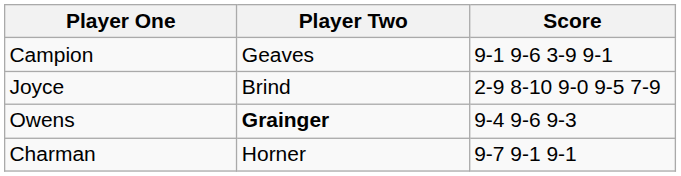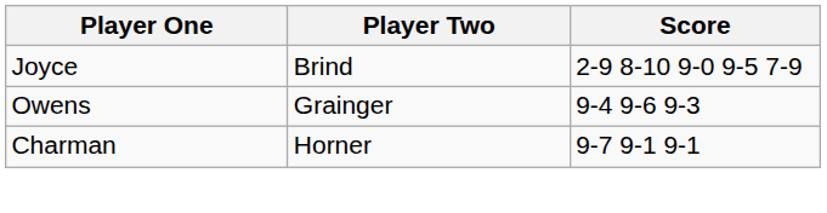 <table class="wikitable">
 <tr>
 <th width=170>Player One</th>
 <th width=170>Player Two</th>
 <th width=150>Score</th>
-</tr>
-<tr>
-<td> Campion</td>
-<td> Geaves</td>
-<td>9-1 9-6 3-9 9-1</td>
 </tr>
 <tr>
 <td> Joyce</td>
 <td> Brind</td>
 <td>2-9 8-10 9-0 9-5 7-9</td>
 </tr>
 <tr>
 <td> Owens</td>
-<td><strong> Grainger</strong></td>
+<td> Grainger</td>
 <td>9-4 9-6 9-3</td>
 </tr>
 <tr>
 <td> Charman</td>
 <td> Horner</td>
 <td>9-7 9-1 9-1</td>
 </tr>
 </table>
